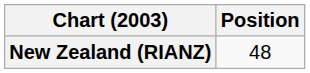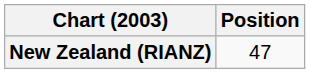 <table class="wikitable plainrowheaders" style="text-align:center">
 <tr>
 <th>Chart (2003)</th>
 <th>Position</th>
 </tr>
 <tr>
 <th scope="row">New Zealand (RIANZ)</th>
-<td>48</td>
+<td>47</td>
 </tr>
 </table>
